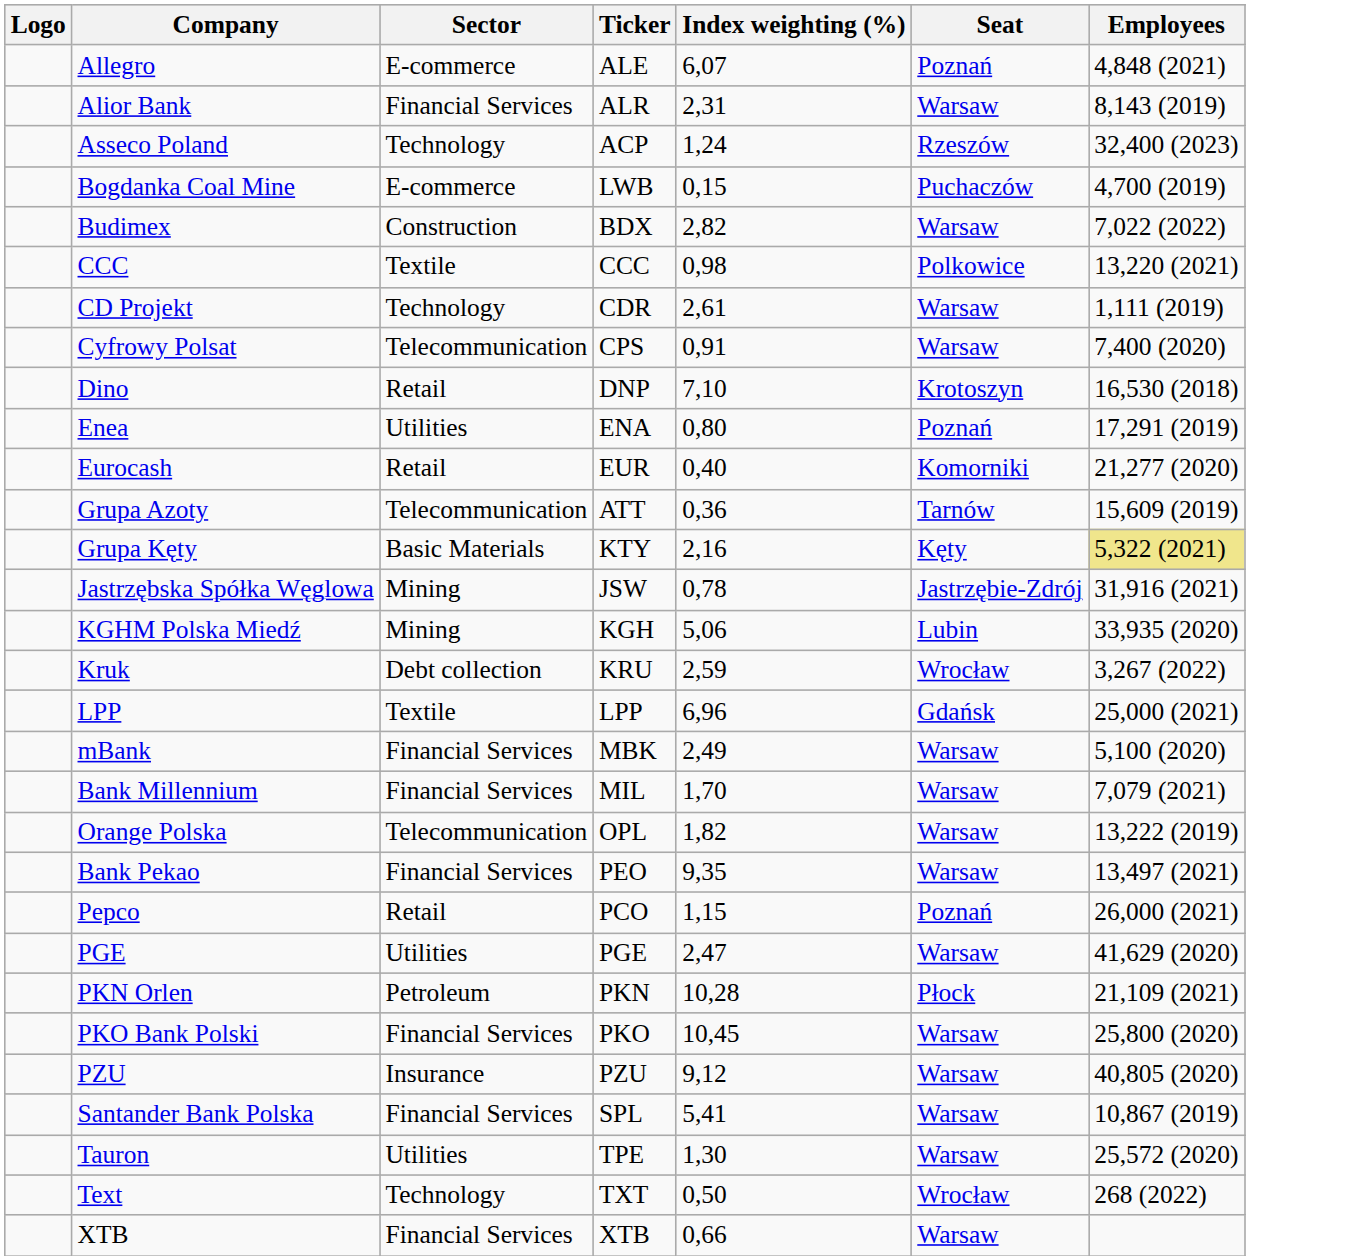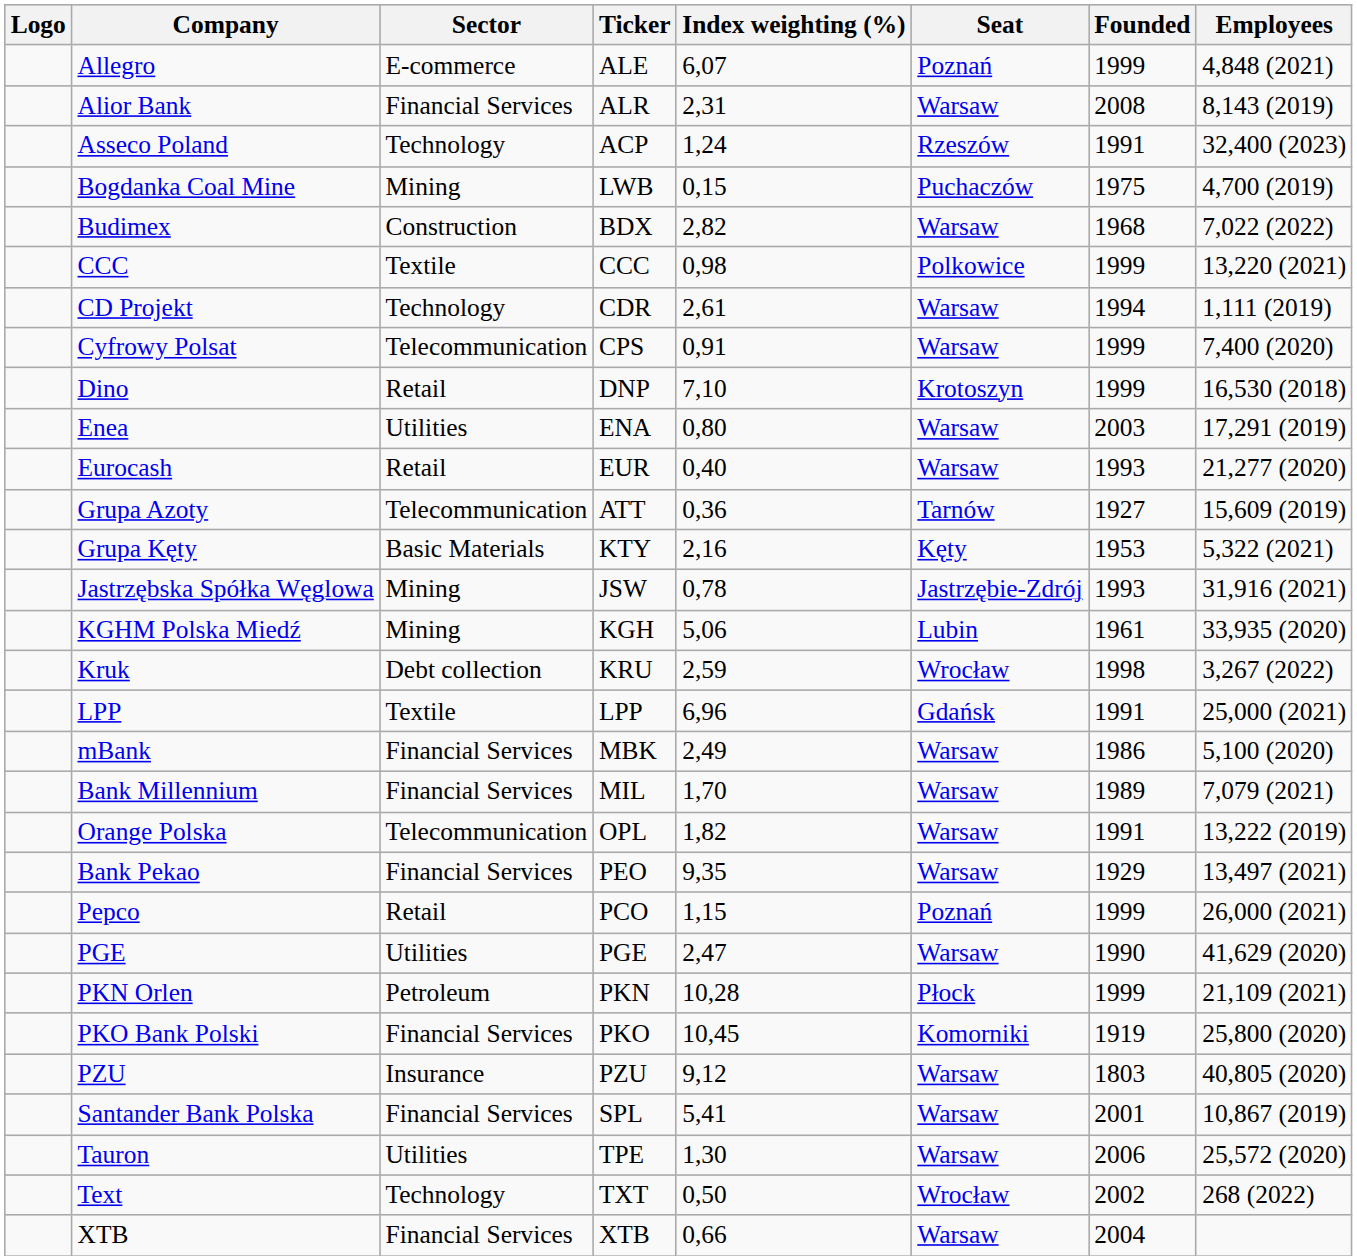 <table class="wikitable sortable">
 <tr>
 <th>Logo</th>
 <th>Company</th>
 <th>Sector</th>
 <th>Ticker</th>
 <th>Index weighting (%)</th>
 <th>Seat</th>
+<th>Founded</th>
 <th>Employees</th>
 </tr>
 <tr>
 <td></td>
 <td><a href='#'>Allegro</a></td>
 <td>E-commerce</td>
 <td>ALE</td>
 <td>6,07</td>
 <td><a href='#'>Poznań</a></td>
+<td>1999</td>
 <td>4,848 (2021)</td>
 </tr>
 <tr>
 <td></td>
 <td><a href='#'>Alior Bank</a></td>
 <td>Financial Services</td>
 <td>ALR</td>
 <td>2,31</td>
 <td><a href='#'>Warsaw</a></td>
+<td>2008</td>
 <td>8,143 (2019)</td>
 </tr>
 <tr>
 <td></td>
 <td><a href='#'>Asseco Poland</a></td>
 <td>Technology</td>
 <td>ACP</td>
 <td>1,24</td>
 <td><a href='#'>Rzeszów</a></td>
+<td>1991</td>
 <td>32,400 (2023)</td>
 </tr>
 <tr>
 <td></td>
 <td><a href='#'>Bogdanka Coal Mine</a></td>
-<td>E-commerce</td>
+<td>Mining</td>
 <td>LWB</td>
 <td>0,15</td>
 <td><a href='#'>Puchaczów</a></td>
+<td>1975</td>
 <td>4,700 (2019)</td>
 </tr>
 <tr>
 <td></td>
 <td><a href='#'>Budimex</a></td>
 <td>Construction</td>
 <td>BDX</td>
 <td>2,82</td>
 <td><a href='#'>Warsaw</a></td>
+<td>1968</td>
 <td>7,022 (2022)</td>
 </tr>
 <tr>
 <td></td>
 <td><a href='#'>CCC</a></td>
 <td>Textile</td>
 <td>CCC</td>
 <td>0,98</td>
 <td><a href='#'>Polkowice</a></td>
+<td>1999</td>
 <td>13,220 (2021)</td>
 </tr>
 <tr>
 <td></td>
 <td><a href='#'>CD Projekt</a></td>
 <td>Technology</td>
 <td>CDR</td>
 <td>2,61</td>
 <td><a href='#'>Warsaw</a></td>
+<td>1994</td>
 <td>1,111 (2019)</td>
 </tr>
 <tr>
 <td></td>
 <td><a href='#'>Cyfrowy Polsat</a></td>
 <td>Telecommunication</td>
 <td>CPS</td>
 <td>0,91</td>
 <td><a href='#'>Warsaw</a></td>
+<td>1999</td>
 <td>7,400 (2020)</td>
 </tr>
 <tr>
 <td></td>
 <td><a href='#'>Dino</a></td>
 <td>Retail</td>
 <td>DNP</td>
 <td>7,10</td>
 <td><a href='#'>Krotoszyn</a></td>
+<td>1999</td>
 <td>16,530 (2018)</td>
 </tr>
 <tr>
 <td></td>
 <td><a href='#'>Enea</a></td>
 <td>Utilities</td>
 <td>ENA</td>
 <td>0,80</td>
-<td><a href='#'>Poznań</a></td>
+<td><a href='#'>Warsaw</a></td>
+<td>2003</td>
 <td>17,291 (2019)</td>
 </tr>
 <tr>
 <td></td>
 <td><a href='#'>Eurocash</a></td>
 <td>Retail</td>
 <td>EUR</td>
 <td>0,40</td>
-<td><a href='#'>Komorniki</a></td>
+<td><a href='#'>Warsaw</a></td>
+<td>1993</td>
 <td>21,277 (2020)</td>
 </tr>
 <tr>
 <td></td>
 <td><a href='#'>Grupa Azoty</a></td>
 <td>Telecommunication</td>
 <td>ATT</td>
 <td>0,36</td>
 <td><a href='#'>Tarnów</a></td>
+<td>1927</td>
 <td>15,609 (2019)</td>
 </tr>
 <tr>
 <td></td>
 <td><a href='#'>Grupa Kęty</a></td>
 <td>Basic Materials</td>
 <td>KTY</td>
 <td>2,16</td>
 <td><a href='#'>Kęty</a></td>
-<td style="background: khaki;">5,322 (2021)</td>
+<td>1953</td>
+<td>5,322 (2021)</td>
 </tr>
 <tr>
 <td></td>
 <td><a href='#'>Jastrzębska Spółka Węglowa</a></td>
 <td>Mining</td>
 <td>JSW</td>
 <td>0,78</td>
 <td><a href='#'>Jastrzębie-Zdrój</a></td>
+<td>1993</td>
 <td>31,916 (2021)</td>
 </tr>
 <tr>
 <td></td>
 <td><a href='#'>KGHM Polska Miedź</a></td>
 <td>Mining</td>
 <td>KGH</td>
 <td>5,06</td>
 <td><a href='#'>Lubin</a></td>
+<td>1961</td>
 <td>33,935 (2020)</td>
 </tr>
 <tr>
 <td></td>
 <td><a href='#'>Kruk</a></td>
 <td>Debt collection</td>
 <td>KRU</td>
 <td>2,59</td>
 <td><a href='#'>Wrocław</a></td>
+<td>1998</td>
 <td>3,267 (2022)</td>
 </tr>
 <tr>
 <td></td>
 <td><a href='#'>LPP</a></td>
 <td>Textile</td>
 <td>LPP</td>
 <td>6,96</td>
 <td><a href='#'>Gdańsk</a></td>
+<td>1991</td>
 <td>25,000 (2021)</td>
 </tr>
 <tr>
 <td></td>
 <td><a href='#'>mBank</a></td>
 <td>Financial Services</td>
 <td>MBK</td>
 <td>2,49</td>
 <td><a href='#'>Warsaw</a></td>
+<td>1986</td>
 <td>5,100 (2020)</td>
 </tr>
 <tr>
 <td></td>
 <td><a href='#'>Bank Millennium</a></td>
 <td>Financial Services</td>
 <td>MIL</td>
 <td>1,70</td>
 <td><a href='#'>Warsaw</a></td>
+<td>1989</td>
 <td>7,079 (2021)</td>
 </tr>
 <tr>
 <td></td>
 <td><a href='#'>Orange Polska</a></td>
 <td>Telecommunication</td>
 <td>OPL</td>
 <td>1,82</td>
 <td><a href='#'>Warsaw</a></td>
+<td>1991</td>
 <td>13,222 (2019)</td>
 </tr>
 <tr>
 <td></td>
 <td><a href='#'>Bank Pekao</a></td>
 <td>Financial Services</td>
 <td>PEO</td>
 <td>9,35</td>
 <td><a href='#'>Warsaw</a></td>
+<td>1929</td>
 <td>13,497 (2021)</td>
 </tr>
 <tr>
 <td></td>
 <td><a href='#'>Pepco</a></td>
 <td>Retail</td>
 <td>PCO</td>
 <td>1,15</td>
 <td><a href='#'>Poznań</a></td>
+<td>1999</td>
 <td>26,000 (2021)</td>
 </tr>
 <tr>
 <td></td>
 <td><a href='#'>PGE</a></td>
 <td>Utilities</td>
 <td>PGE</td>
 <td>2,47</td>
 <td><a href='#'>Warsaw</a></td>
+<td>1990</td>
 <td>41,629 (2020)</td>
 </tr>
 <tr>
 <td></td>
 <td><a href='#'>PKN Orlen</a></td>
 <td>Petroleum</td>
 <td>PKN</td>
 <td>10,28</td>
 <td><a href='#'>Płock</a></td>
+<td>1999</td>
 <td>21,109 (2021)</td>
 </tr>
 <tr>
 <td></td>
 <td><a href='#'>PKO Bank Polski</a></td>
 <td>Financial Services</td>
 <td>PKO</td>
 <td>10,45</td>
-<td><a href='#'>Warsaw</a></td>
+<td><a href='#'>Komorniki</a></td>
+<td>1919</td>
 <td>25,800 (2020)</td>
 </tr>
 <tr>
 <td></td>
 <td><a href='#'>PZU</a></td>
 <td>Insurance</td>
 <td>PZU</td>
 <td>9,12</td>
 <td><a href='#'>Warsaw</a></td>
+<td>1803</td>
 <td>40,805 (2020)</td>
 </tr>
 <tr>
 <td></td>
 <td><a href='#'>Santander Bank Polska</a></td>
 <td>Financial Services</td>
 <td>SPL</td>
 <td>5,41</td>
 <td><a href='#'>Warsaw</a></td>
+<td>2001</td>
 <td>10,867 (2019)</td>
 </tr>
 <tr>
 <td></td>
 <td><a href='#'>Tauron</a></td>
 <td>Utilities</td>
 <td>TPE</td>
 <td>1,30</td>
 <td><a href='#'>Warsaw</a></td>
+<td>2006</td>
 <td>25,572 (2020)</td>
 </tr>
 <tr>
 <td></td>
 <td><a href='#'> Text</a></td>
 <td>Technology</td>
 <td>TXT</td>
 <td>0,50</td>
 <td><a href='#'>Wrocław</a></td>
+<td>2002</td>
 <td>268 (2022)</td>
 </tr>
 <tr>
 <td></td>
 <td>XTB</td>
 <td>Financial Services</td>
 <td>XTB</td>
 <td>0,66</td>
 <td><a href='#'>Warsaw</a></td>
+<td>2004</td>
 <td></td>
 </tr>
 </table>
